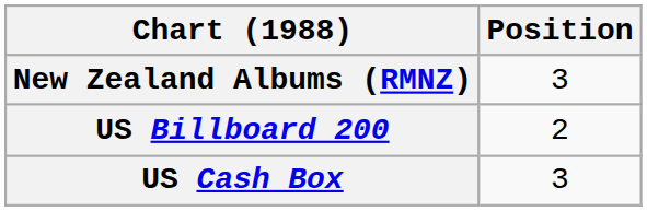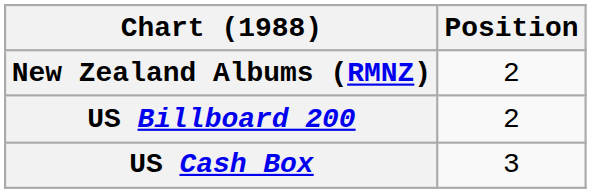 <table class="wikitable plainrowheaders" style="text-align:center">
 <tr>
 <th>Chart (1988)</th>
 <th>Position</th>
 </tr>
 <tr>
 <th scope="row">New Zealand Albums (<a href='#'>RMNZ</a>)</th>
-<td>3</td>
+<td>2</td>
 </tr>
 <tr>
 <th scope="row">US <em><a href='#'>Billboard 200</a></em></th>
 <td>2</td>
 </tr>
 <tr>
 <th scope="row">US <em><a href='#'>Cash Box</a></em></th>
 <td>3</td>
 </tr>
 </table>
